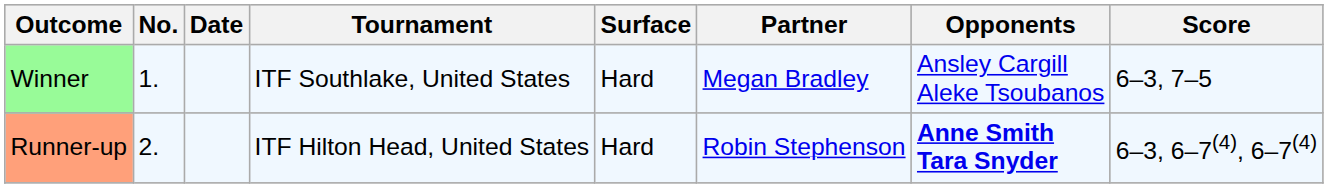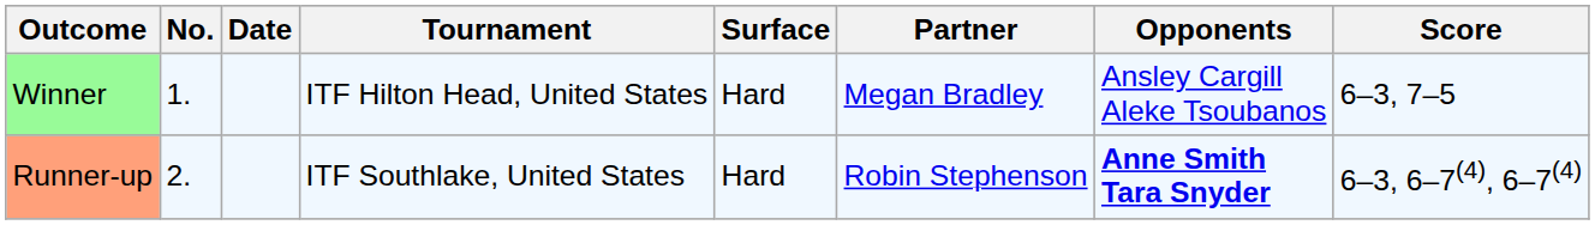 <table class="sortable wikitable" style=font-size:97%>
 <tr>
 <th>Outcome</th>
 <th>No.</th>
 <th>Date</th>
 <th>Tournament</th>
 <th>Surface</th>
 <th>Partner</th>
 <th>Opponents</th>
 <th>Score</th>
 </tr>
 <tr bgcolor="#f0f8ff">
 <td style="background:#98fb98;">Winner</td>
 <td>1.</td>
 <td></td>
-<td>ITF Southlake, United States</td>
+<td>ITF Hilton Head, United States</td>
 <td>Hard</td>
 <td> <a href='#'>Megan Bradley</a></td>
 <td> <a href='#'>Ansley Cargill</a> <br>  <a href='#'>Aleke Tsoubanos</a></td>
 <td>6–3, 7–5</td>
 </tr>
 <tr bgcolor="#f0f8ff">
 <td bgcolor=#ffa07a>Runner-up</td>
 <td>2.</td>
 <td></td>
-<td>ITF Hilton Head, United States</td>
+<td>ITF Southlake, United States</td>
 <td>Hard</td>
 <td> <a href='#'>Robin Stephenson</a></td>
 <td><strong> <a href='#'>Anne Smith</a> <br>  <a href='#'>Tara Snyder</a></strong></td>
 <td>6–3, 6–7<sup>(4)</sup>, 6–7<sup>(4)</sup></td>
 </tr>
 </table>
